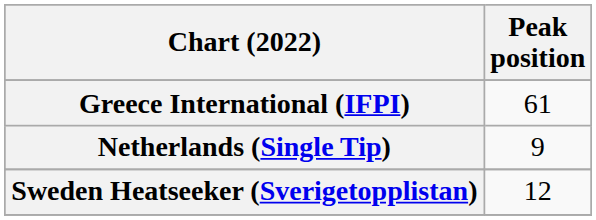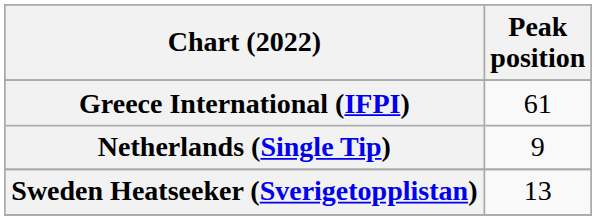 <table class="wikitable sortable plainrowheaders" style="text-align:center">
 <tr>
 <th scope="col">Chart (2022)</th>
 <th scope="col">Peak<br>position</th>
 </tr>
 <tr>
 </tr>
 <tr>
 <th scope="row">Greece International (<a href='#'>IFPI</a>)</th>
 <td>61</td>
 </tr>
 <tr>
 <th scope="row">Netherlands (<a href='#'>Single Tip</a>)</th>
 <td>9</td>
 </tr>
 <tr>
 </tr>
 <tr>
 <th scope="row">Sweden Heatseeker (<a href='#'>Sverigetopplistan</a>)</th>
-<td>12</td>
+<td>13</td>
 </tr>
 <tr>
 </tr>
 </table>
